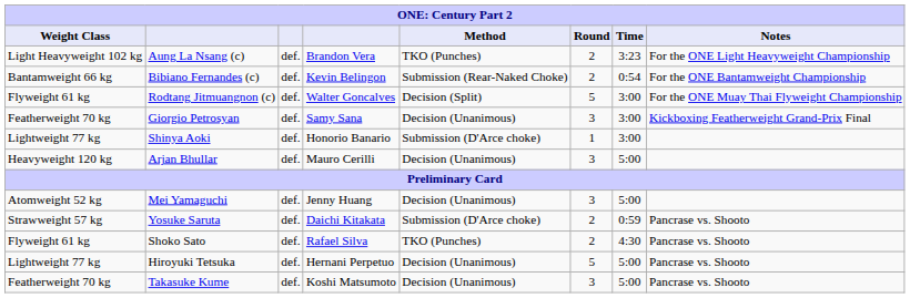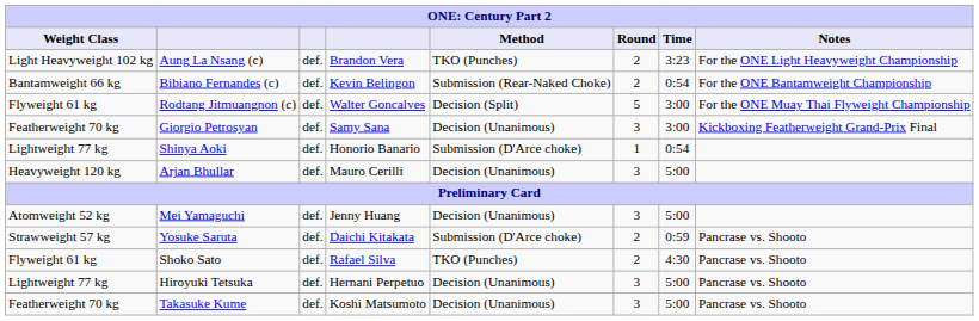 <table class="wikitable" style="font-size: 80%;">
 <tr>
 <th colspan="8" style="background-color: #ccf; color: #000080; text-align: center;"><strong>ONE: Century Part 2</strong></th>
 </tr>
 <tr>
 <th colspan="1" style="background-color: #E6E8FA; color: #000000; text-align: center;">Weight Class</th>
 <th colspan="1" style="background-color: #E6E8FA; color: #000000; text-align: center;"></th>
 <th colspan="1" style="background-color: #E6E8FA; color: #000000; text-align: center;"></th>
 <th colspan="1" style="background-color: #E6E8FA; color: #000000; text-align: center;"></th>
 <th colspan="1" style="background-color: #E6E8FA; color: #000000; text-align: center;">Method</th>
 <th colspan="1" style="background-color: #E6E8FA; color: #000000; text-align: center;">Round</th>
 <th colspan="1" style="background-color: #E6E8FA; color: #000000; text-align: center;">Time</th>
 <th colspan="1" style="background-color: #E6E8FA; color: #000000; text-align: center;">Notes</th>
 </tr>
 <tr>
 <td>Light Heavyweight 102 kg</td>
 <td> <a href='#'>Aung La Nsang</a> (c)</td>
 <td>def.</td>
 <td> <a href='#'>Brandon Vera</a></td>
 <td>TKO (Punches)</td>
 <td align=center>2</td>
 <td align=center>3:23</td>
 <td>For the <a href='#'>ONE Light Heavyweight Championship</a></td>
 </tr>
 <tr>
 <td>Bantamweight 66 kg</td>
 <td> <a href='#'>Bibiano Fernandes</a> (c)</td>
 <td>def.</td>
 <td> <a href='#'>Kevin Belingon</a></td>
 <td>Submission (Rear-Naked Choke)</td>
 <td align=center>2</td>
 <td align=center>0:54</td>
 <td>For the <a href='#'>ONE Bantamweight Championship</a></td>
 </tr>
 <tr>
 <td>Flyweight 61 kg</td>
 <td> <a href='#'>Rodtang Jitmuangnon</a> (c)</td>
 <td>def.</td>
 <td> <a href='#'>Walter Goncalves</a></td>
 <td>Decision (Split)</td>
 <td align=center>5</td>
 <td align=center>3:00</td>
 <td>For the <a href='#'>ONE Muay Thai Flyweight Championship</a></td>
 </tr>
 <tr>
 <td>Featherweight 70 kg</td>
 <td> <a href='#'>Giorgio Petrosyan</a></td>
 <td>def.</td>
 <td> <a href='#'>Samy Sana</a></td>
 <td>Decision (Unanimous)</td>
 <td align=center>3</td>
 <td align=center>3:00</td>
 <td><a href='#'>Kickboxing Featherweight Grand-Prix</a> Final</td>
 </tr>
 <tr>
 <td>Lightweight 77 kg</td>
 <td> <a href='#'>Shinya Aoki</a></td>
 <td>def.</td>
 <td> Honorio Banario</td>
 <td>Submission (D'Arce choke)</td>
 <td align=center>1</td>
-<td align=center>3:00</td>
+<td align=center>0:54</td>
 <td></td>
 </tr>
 <tr>
 <td>Heavyweight 120 kg</td>
 <td> <a href='#'>Arjan Bhullar</a></td>
 <td>def.</td>
 <td> Mauro Cerilli</td>
 <td>Decision (Unanimous)</td>
 <td align=center>3</td>
 <td align=center>5:00</td>
 <td></td>
 </tr>
 <tr>
 <th colspan="8" style="background-color: #ccf; color: #000080; text-align: center;"><strong>Preliminary Card</strong></th>
 </tr>
 <tr>
 <td>Atomweight 52 kg</td>
 <td> <a href='#'>Mei Yamaguchi</a></td>
 <td>def.</td>
 <td> Jenny Huang</td>
 <td>Decision (Unanimous)</td>
 <td align=center>3</td>
 <td align=center>5:00</td>
 <td></td>
 </tr>
 <tr>
 <td>Strawweight 57 kg</td>
 <td> <a href='#'>Yosuke Saruta</a></td>
 <td>def.</td>
 <td> <a href='#'>Daichi Kitakata</a></td>
 <td>Submission (D'Arce choke)</td>
 <td align=center>2</td>
 <td align=center>0:59</td>
 <td>Pancrase vs. Shooto</td>
 </tr>
 <tr>
 <td>Flyweight 61 kg</td>
 <td> Shoko Sato</td>
 <td>def.</td>
 <td> <a href='#'>Rafael Silva</a></td>
 <td>TKO (Punches)</td>
 <td align=center>2</td>
 <td align=center>4:30</td>
 <td>Pancrase vs. Shooto</td>
 </tr>
 <tr>
 <td>Lightweight 77 kg</td>
 <td> Hiroyuki Tetsuka</td>
 <td>def.</td>
 <td> Hernani Perpetuo</td>
 <td>Decision (Unanimous)</td>
-<td align=center>5</td>
+<td align=center>3</td>
 <td align=center>5:00</td>
 <td>Pancrase vs. Shooto</td>
 </tr>
 <tr>
 <td>Featherweight 70 kg</td>
 <td> <a href='#'>Takasuke Kume</a></td>
 <td>def.</td>
 <td> Koshi Matsumoto</td>
 <td>Decision (Unanimous)</td>
 <td align=center>3</td>
 <td align=center>5:00</td>
 <td>Pancrase vs. Shooto</td>
 </tr>
 </table>
